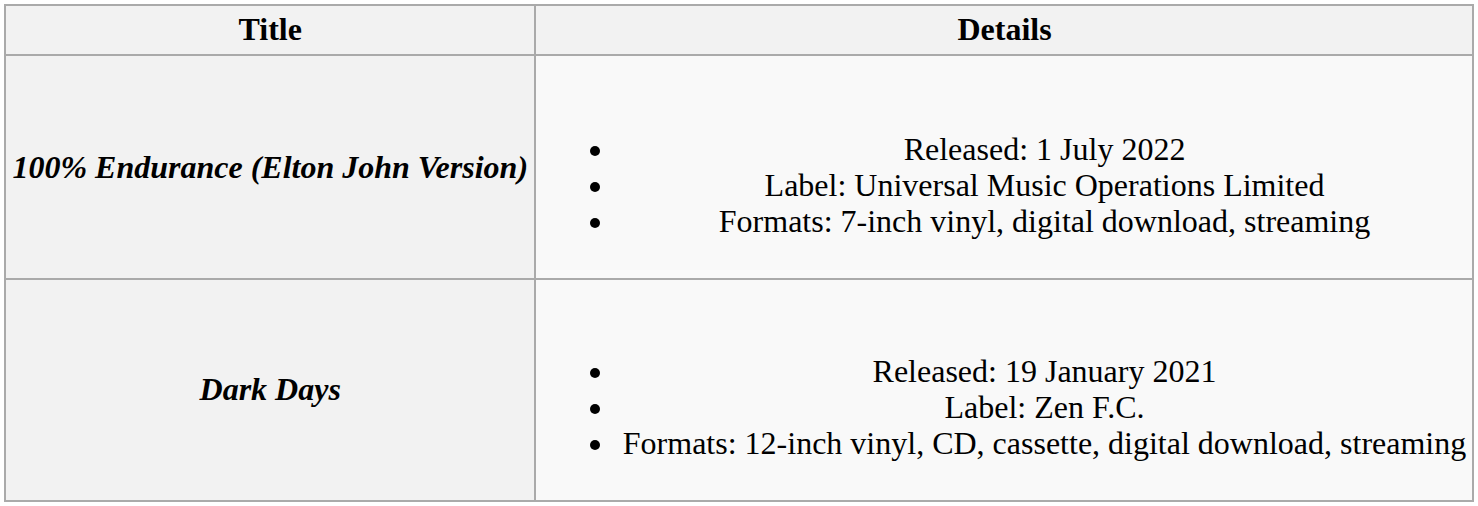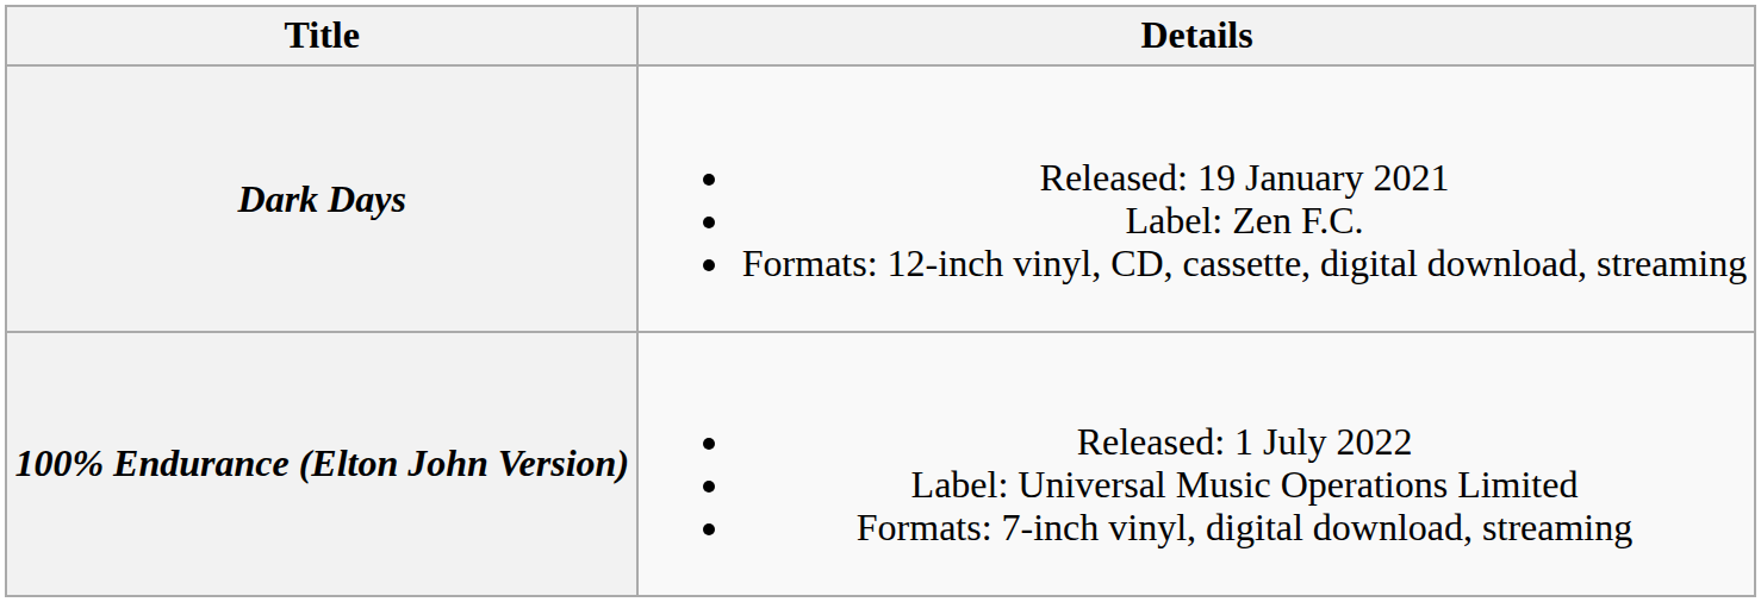 <table class="wikitable plainrowheaders" style="text-align:center;">
 <tr>
 <th scope="col">Title</th>
 <th scope="col">Details</th>
 </tr>
 <tr>
+<th scope="row"><em>Dark Days</em></th>
+<td><br><ul><li>Released: 19 January 2021</li><li>Label: Zen F.C.</li><li>Formats: 12-inch vinyl, CD, cassette, digital download, streaming</li></ul></td>
+</tr>
+<tr>
 <th scope="row"><em>100% Endurance (Elton John Version)</em></th>
 <td><br><ul><li>Released: 1 July 2022</li><li>Label:  Universal Music Operations Limited</li><li>Formats: 7-inch vinyl, digital download, streaming</li></ul></td>
 </tr>
-<tr>
-<th scope="row"><em>Dark Days</em></th>
-<td><br><ul><li>Released: 19 January 2021</li><li>Label: Zen F.C.</li><li>Formats: 12-inch vinyl, CD, cassette, digital download, streaming</li></ul></td>
-</tr>
 </table>
